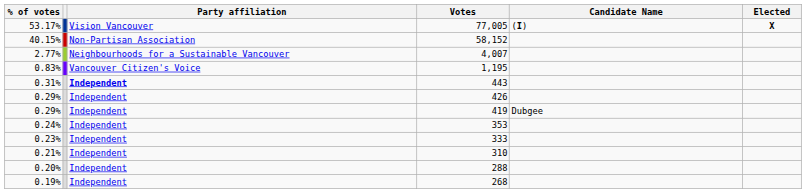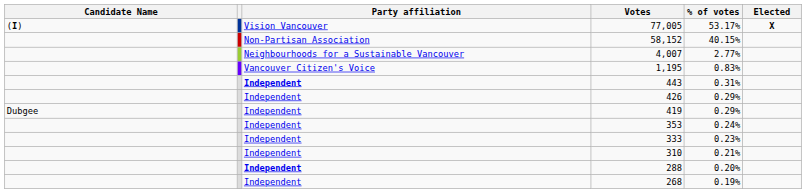 <table class="wikitable sortable" style="text-align:center; margin:5px; width: 60%">
 <tr>
-<th style="width:5%;">% of votes</th>
+<th style="width:20%;">Candidate Name</th>
 <th style="width:0.05%;"></th>
 <th style="width:30%;">Party affiliation</th>
 <th style="width:8%;">Votes</th>
-<th style="width:20%;">Candidate Name</th>
+<th style="width:5%;">% of votes</th>
 <th style="width:5%;">Elected</th>
 </tr>
 <tr>
-<td align="right">53.17%</td>
+<td align="left">(<strong>I</strong>) </td>
 <td style="background:#003399;"></td>
 <td align="left"><a href='#'>Vision Vancouver</a></td>
 <td align="right">77,005</td>
-<td align="left">(<strong>I</strong>) </td>
+<td align="right">53.17%</td>
 <td><strong>X</strong></td>
 </tr>
 <tr>
-<td align="right">40.15%</td>
+<td align="left"></td>
 <td style="background:#CC0000;"></td>
 <td align="left"><a href='#'>Non-Partisan Association</a></td>
 <td align="right">58,152</td>
-<td align="left"></td>
+<td align="right">40.15%</td>
 <td></td>
 </tr>
 <tr>
-<td align="right">2.77%</td>
+<td align="left"></td>
 <td style="background:#9ACD32;"></td>
 <td align="left"><a href='#'>Neighbourhoods for a Sustainable Vancouver</a></td>
 <td align="right">4,007</td>
-<td align="left"></td>
+<td align="right">2.77%</td>
 <td></td>
 </tr>
 <tr>
-<td align="right">0.83%</td>
+<td align="left"></td>
 <td style="background:#6600FF;"></td>
 <td align="left"><a href='#'>Vancouver Citizen's Voice</a></td>
 <td align="right">1,195</td>
-<td align="left"></td>
+<td align="right">0.83%</td>
 <td></td>
 </tr>
 <tr>
-<td align="right">0.31%</td>
+<td align="left"></td>
 <td style="background:gainsboro;"></td>
 <td align="left"><strong><a href='#'>Independent</a></strong></td>
 <td align="right">443</td>
-<td align="left"></td>
+<td align="right">0.31%</td>
 <td></td>
 </tr>
 <tr>
-<td align="right">0.29%</td>
+<td align="left"></td>
 <td style="background:gainsboro;"></td>
 <td align="left"><a href='#'>Independent</a></td>
 <td align="right">426</td>
-<td align="left"></td>
+<td align="right">0.29%</td>
 <td></td>
 </tr>
 <tr>
-<td align="right">0.29%</td>
+<td align="left">Dubgee</td>
 <td style="background:gainsboro;"></td>
 <td align="left"><a href='#'>Independent</a></td>
 <td align="right">419</td>
-<td align="left">Dubgee</td>
+<td align="right">0.29%</td>
 <td></td>
 </tr>
 <tr>
-<td align="right">0.24%</td>
+<td align="left"></td>
 <td style="background:gainsboro;"></td>
 <td align="left"><a href='#'>Independent</a></td>
 <td align="right">353</td>
-<td align="left"></td>
+<td align="right">0.24%</td>
 <td></td>
 </tr>
 <tr>
-<td align="right">0.23%</td>
+<td align="left"></td>
 <td style="background:gainsboro;"></td>
 <td align="left"><a href='#'>Independent</a></td>
 <td align="right">333</td>
-<td align="left"></td>
+<td align="right">0.23%</td>
 <td></td>
 </tr>
 <tr>
-<td align="right">0.21%</td>
+<td align="left"></td>
 <td style="background:gainsboro;"></td>
 <td align="left"><a href='#'>Independent</a></td>
 <td align="right">310</td>
-<td align="left"></td>
+<td align="right">0.21%</td>
 <td></td>
 </tr>
 <tr>
+<td align="left"></td>
+<td style="background:gainsboro;"></td>
+<td align="left"><strong><a href='#'>Independent</a></strong></td>
+<td align="right">288</td>
 <td align="right">0.20%</td>
-<td style="background:gainsboro;"></td>
-<td align="left"><a href='#'>Independent</a></td>
-<td align="right">288</td>
-<td align="left"></td>
 <td></td>
 </tr>
 <tr>
-<td align="right">0.19%</td>
+<td align="left"></td>
 <td style="background:gainsboro;"></td>
 <td align="left"><a href='#'>Independent</a></td>
 <td align="right">268</td>
-<td align="left"></td>
+<td align="right">0.19%</td>
 <td></td>
 </tr>
 </table>
